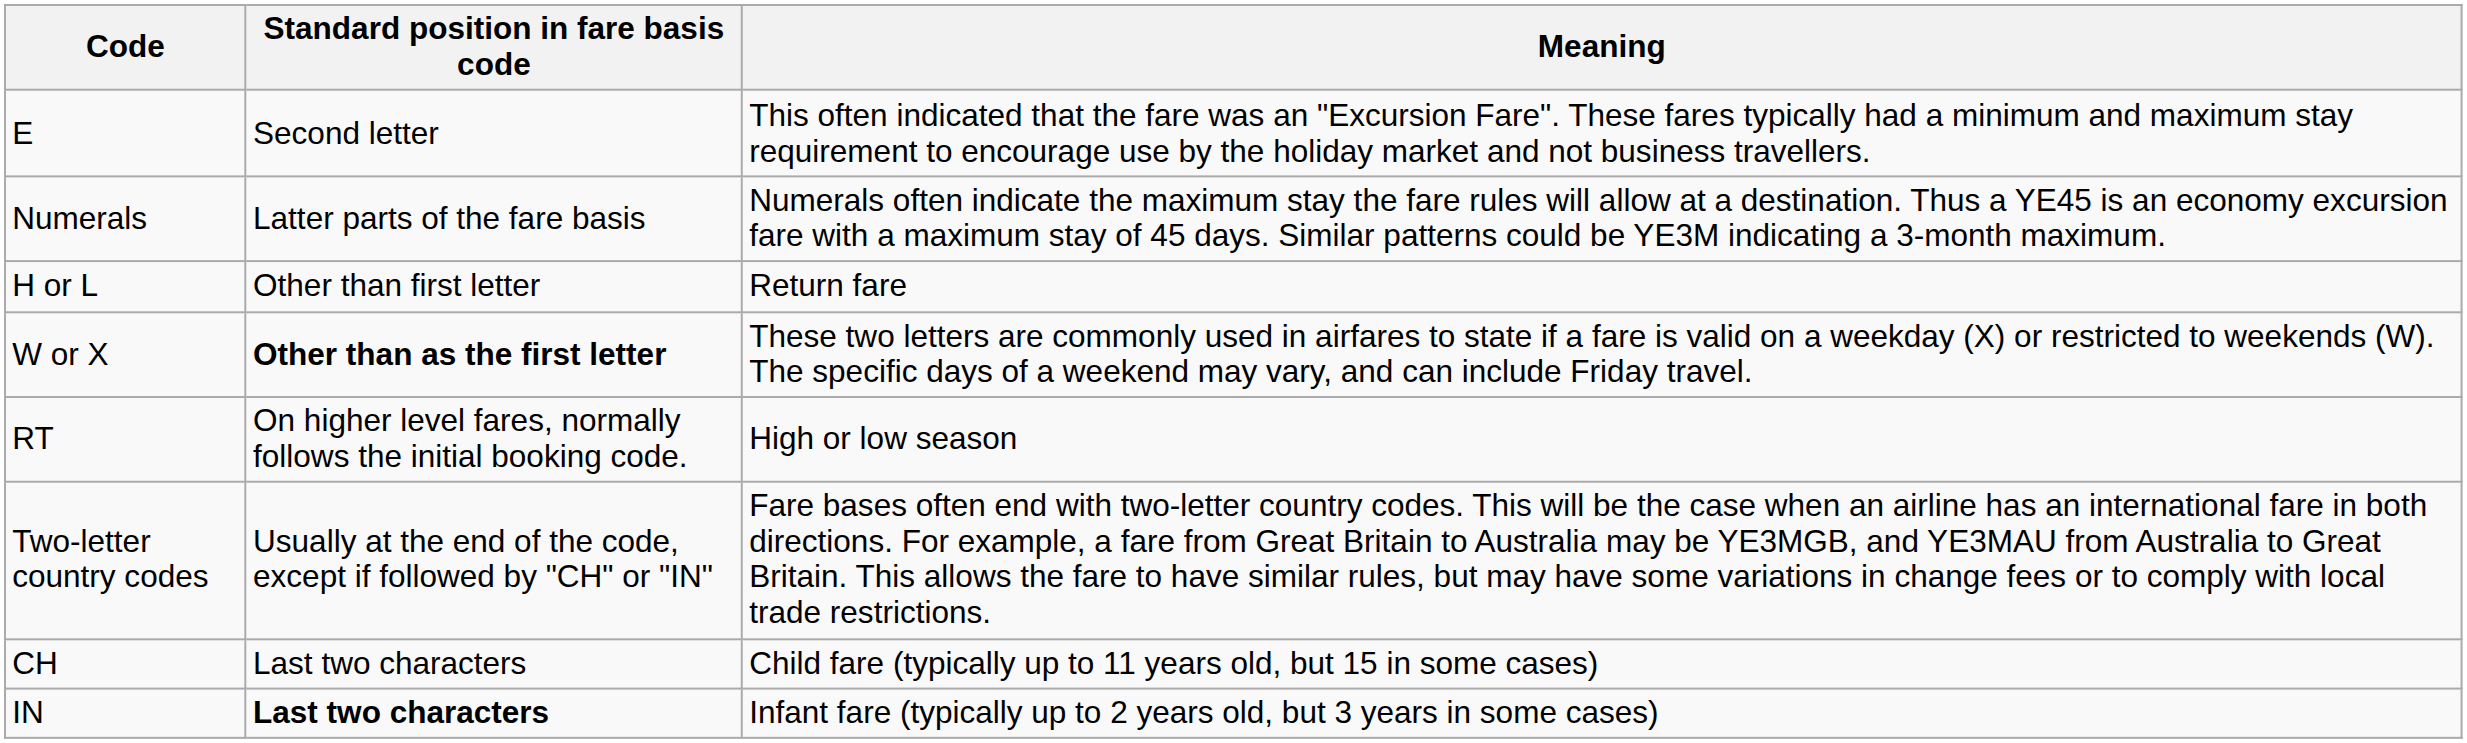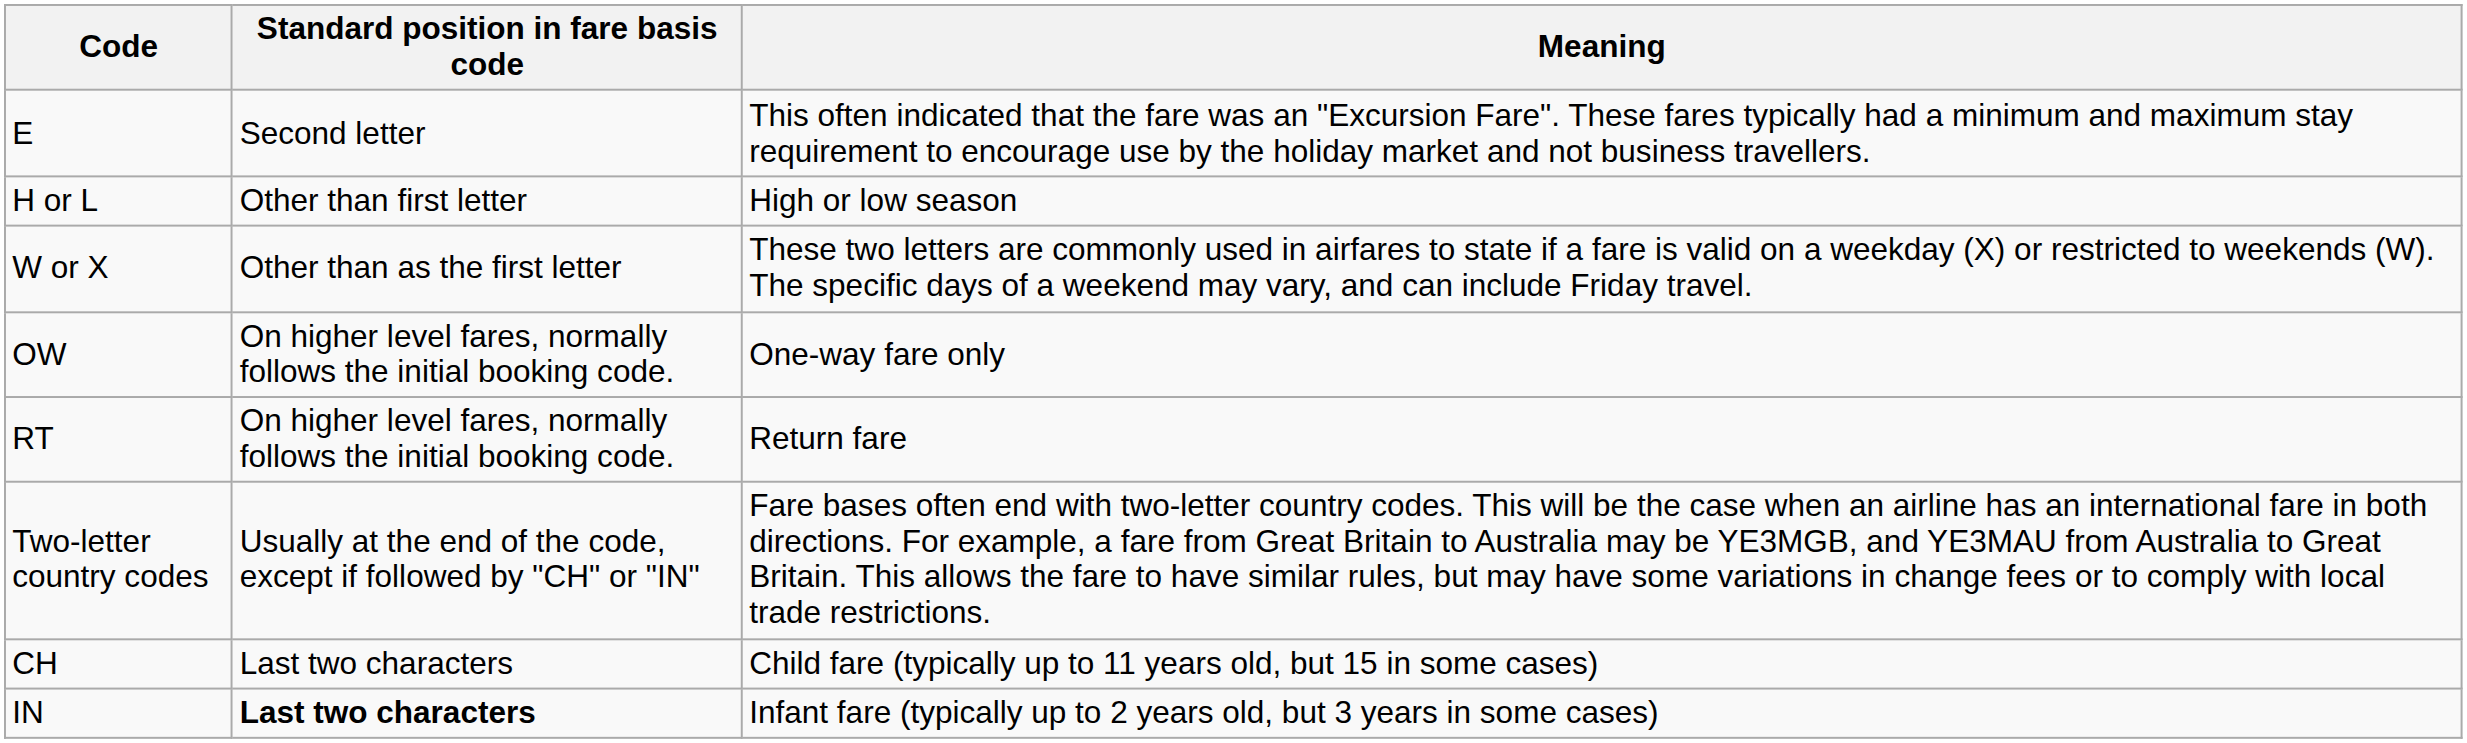 <table class="wikitable">
 <tr>
 <th>Code</th>
 <th>Standard position in fare basis code</th>
 <th style="width: 70%;">Meaning</th>
 </tr>
 <tr>
 <td>E</td>
 <td>Second letter</td>
 <td>This often indicated that the fare was an "Excursion Fare".  These fares typically had a minimum and maximum stay requirement to encourage use by the holiday market and not business travellers.</td>
 </tr>
 <tr>
-<td>Numerals</td>
-<td>Latter parts of the fare basis</td>
-<td>Numerals often indicate the maximum stay the fare rules will allow at a destination. Thus a YE45 is an economy excursion fare with a maximum stay of 45 days.  Similar patterns could be YE3M indicating a 3-month maximum.</td>
-</tr>
-<tr>
 <td>H or L</td>
 <td>Other than first letter</td>
-<td>Return fare</td>
+<td>High or low season</td>
 </tr>
 <tr>
 <td>W or X</td>
-<td><strong>Other than as the first letter</strong></td>
+<td>Other than as the first letter</td>
 <td>These two letters are commonly used in airfares to state if a fare is valid on a weekday (X) or restricted to weekends (W). The specific days of a weekend may vary, and can include Friday travel.</td>
+</tr>
+<tr>
+<td>OW</td>
+<td>On higher level fares, normally follows the initial booking code.</td>
+<td>One-way fare only</td>
 </tr>
 <tr>
 <td>RT</td>
 <td>On higher level fares, normally follows the initial booking code.</td>
-<td>High or low season</td>
+<td>Return fare</td>
 </tr>
 <tr>
 <td>Two-letter country codes</td>
 <td>Usually at the end of the code, except if followed by "CH" or "IN"</td>
 <td>Fare bases often end with two-letter country codes. This will be the case when an airline has an international fare in both directions. For example, a fare from Great Britain to Australia may be YE3MGB, and YE3MAU from Australia to Great Britain. This allows the fare to have similar rules, but may have some variations in change fees or to comply with local trade restrictions.</td>
 </tr>
 <tr>
 <td>CH</td>
 <td>Last two characters</td>
 <td>Child fare (typically up to 11 years old, but 15 in some cases)</td>
 </tr>
 <tr>
 <td>IN</td>
 <td><strong>Last two characters</strong></td>
 <td>Infant fare (typically up to 2 years old, but 3 years in some cases)</td>
 </tr>
 </table>
